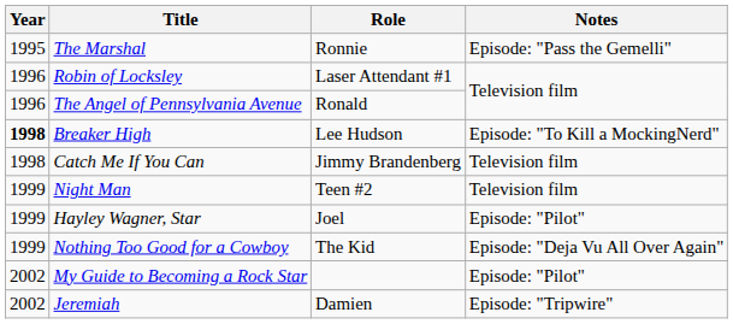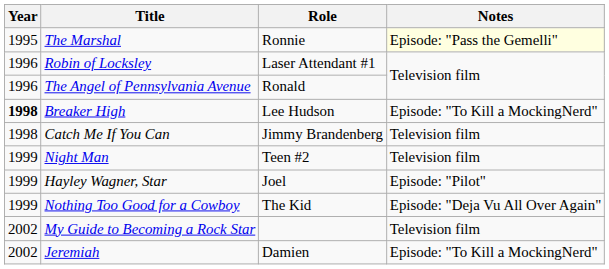 <table class="wikitable sortable">
 <tr>
 <th>Year</th>
 <th>Title</th>
 <th>Role</th>
 <th>Notes</th>
 </tr>
 <tr>
 <td>1995</td>
 <td><em><a href='#'>The Marshal</a></em></td>
 <td>Ronnie</td>
-<td>Episode: "Pass the Gemelli"</td>
+<td style="background: lightyellow;">Episode: "Pass the Gemelli"</td>
 </tr>
 <tr>
 <td>1996</td>
 <td><a href='#'><em>Robin of Locksley</em></a></td>
 <td>Laser Attendant #1</td>
 <td rowspan="2">Television film</td>
 </tr>
 <tr>
 <td>1996</td>
 <td><em><a href='#'>The Angel of Pennsylvania Avenue</a></em></td>
 <td>Ronald</td>
 </tr>
 <tr>
 <td><strong>1998</strong></td>
 <td><em><a href='#'>Breaker High</a></em></td>
 <td>Lee Hudson</td>
 <td>Episode: "To Kill a MockingNerd"</td>
 </tr>
 <tr>
 <td>1998</td>
 <td><em>Catch Me If You Can</em></td>
 <td>Jimmy Brandenberg</td>
 <td>Television film</td>
 </tr>
 <tr>
 <td>1999</td>
 <td><a href='#'><em>Night Man</em></a></td>
 <td>Teen #2</td>
 <td>Television film</td>
 </tr>
 <tr>
 <td>1999</td>
 <td><em>Hayley Wagner, Star</em></td>
 <td>Joel</td>
 <td>Episode: "Pilot"</td>
 </tr>
 <tr>
 <td>1999</td>
 <td><em><a href='#'>Nothing Too Good for a Cowboy</a></em></td>
 <td>The Kid</td>
 <td>Episode: "Deja Vu All Over Again"</td>
 </tr>
 <tr>
 <td>2002</td>
 <td><em><a href='#'>My Guide to Becoming a Rock Star</a></em></td>
 <td></td>
-<td>Episode: "Pilot"</td>
+<td>Television film</td>
 </tr>
 <tr>
 <td>2002</td>
 <td><a href='#'><em>Jeremiah</em></a></td>
 <td>Damien</td>
-<td>Episode: "Tripwire"</td>
+<td>Episode: "To Kill a MockingNerd"</td>
 </tr>
 </table>
